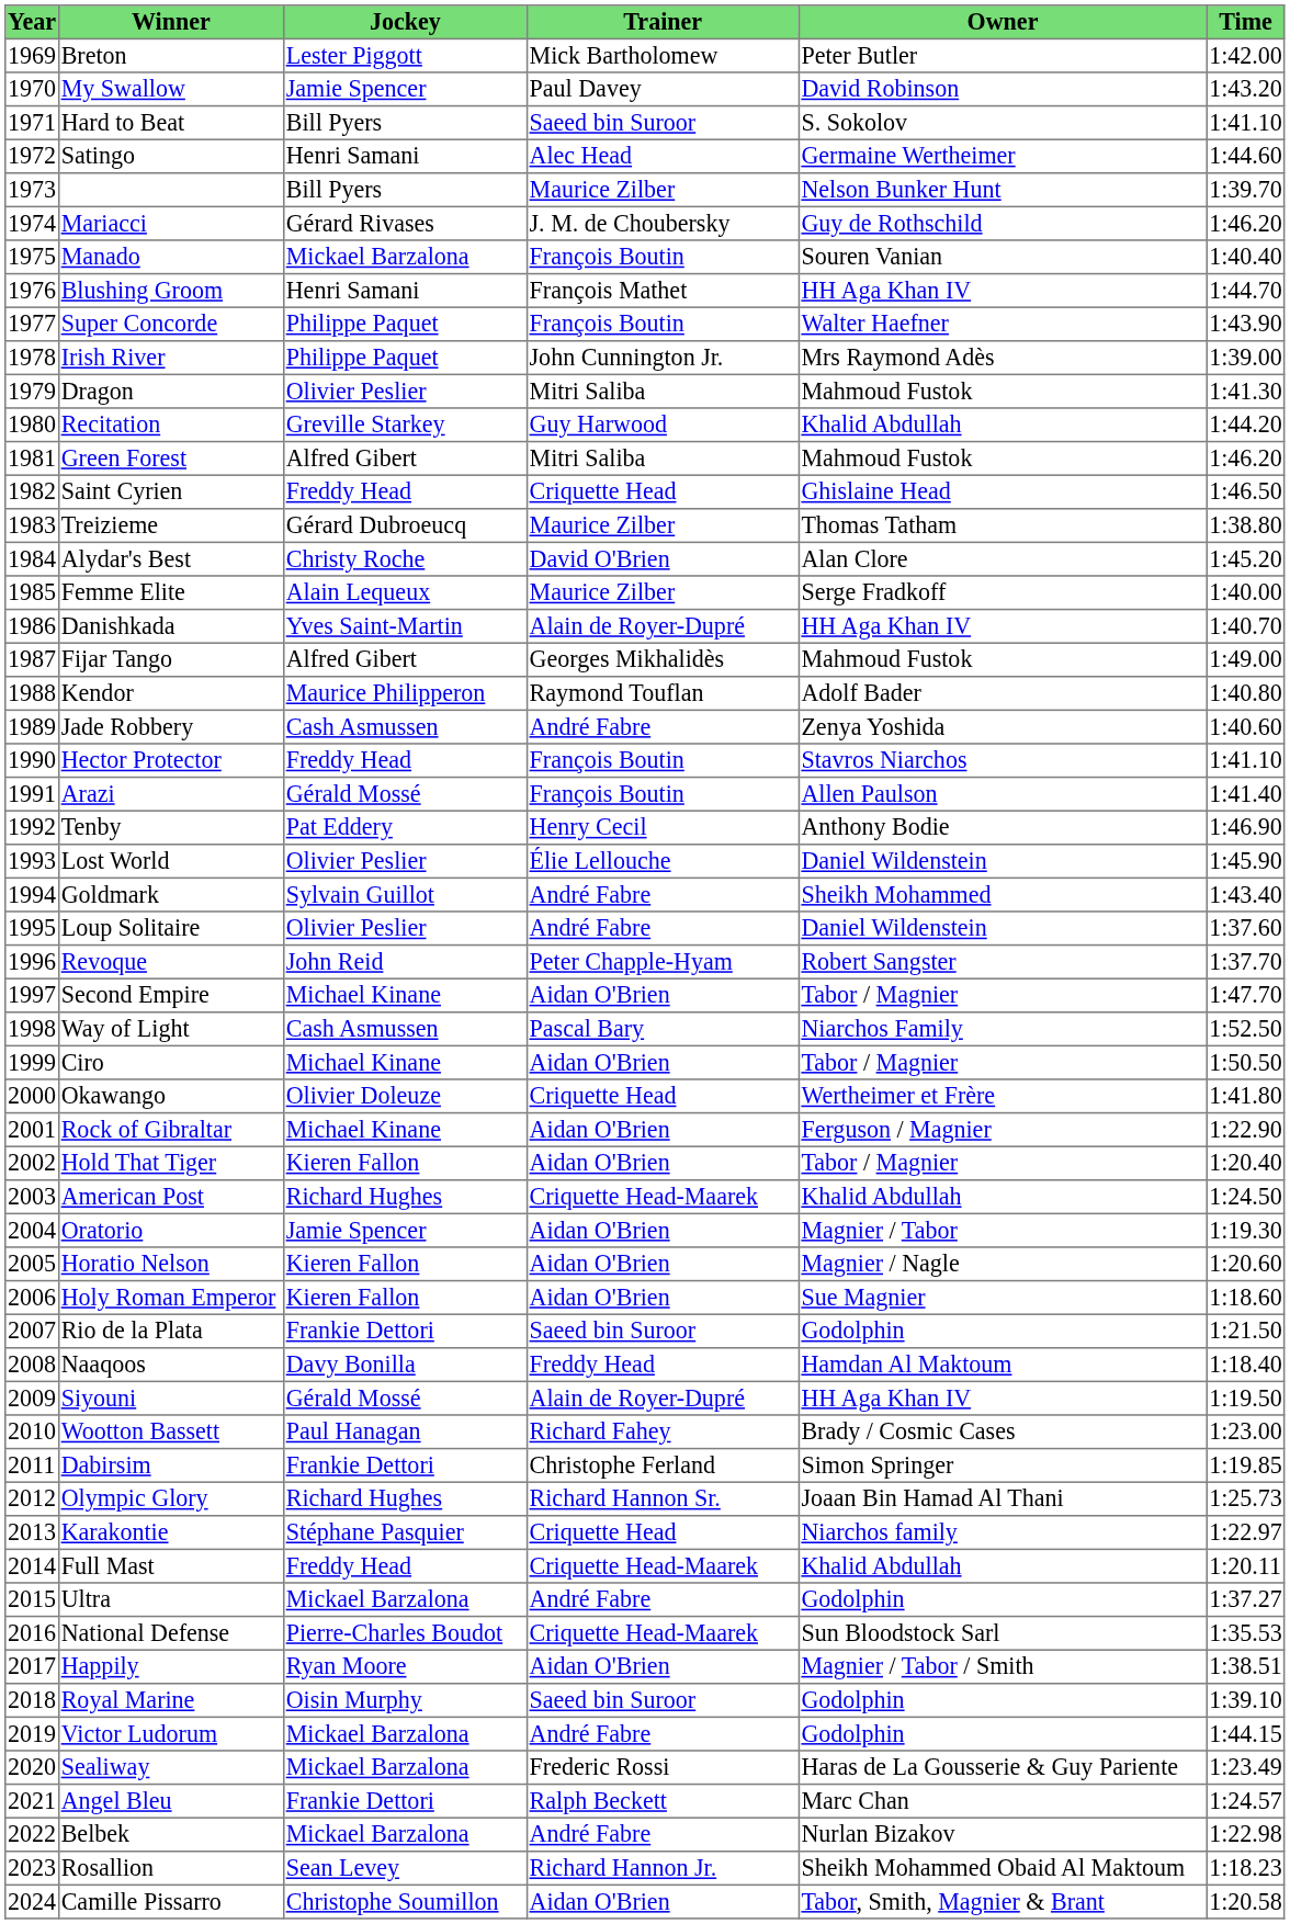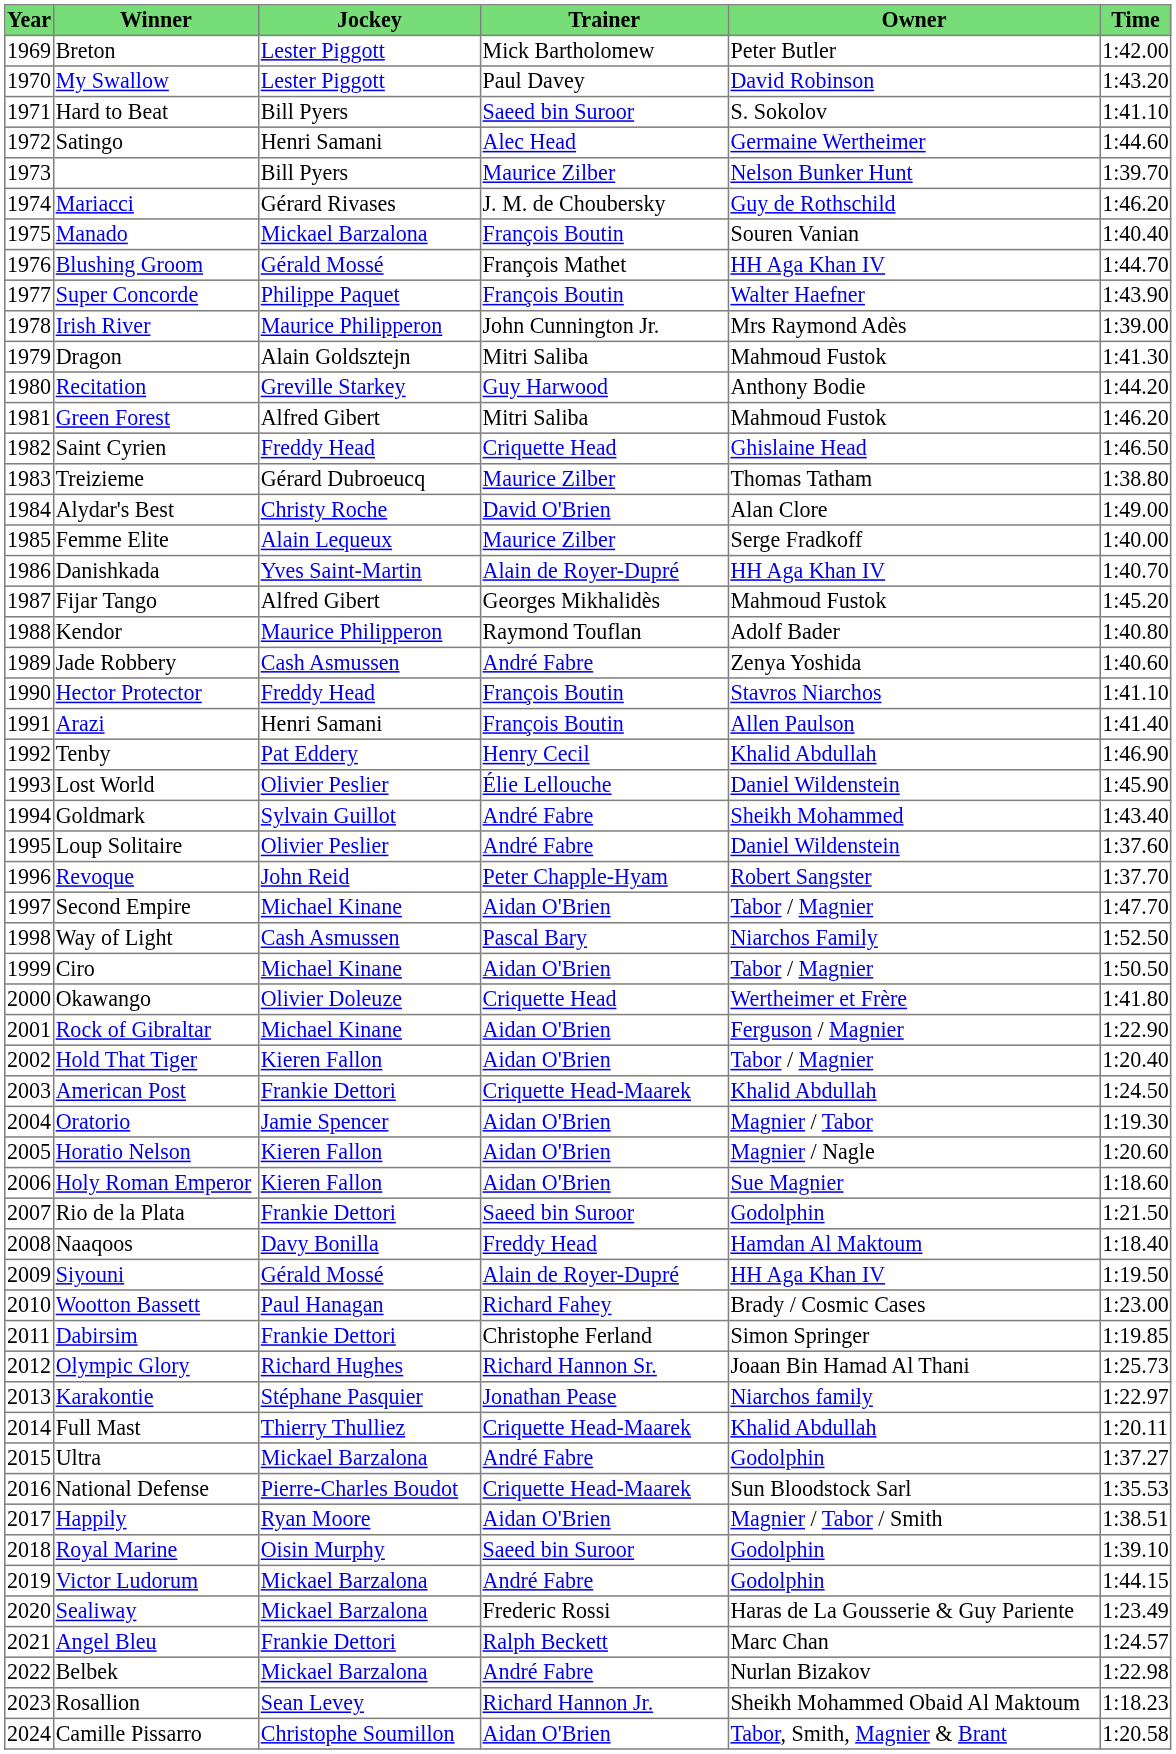 <table class = "sortable" | border="1" style="border-collapse: collapse; font-size:90%">
 <tr bgcolor="#77dd77" align="center">
 <th>Year</th>
 <th>Winner</th>
 <th>Jockey</th>
 <th>Trainer</th>
 <th>Owner</th>
 <th>Time</th>
 </tr>
 <tr>
 <td>1969</td>
 <td width=131px>Breton</td>
 <td width=142px><a href='#'>Lester Piggott</a></td>
 <td width=159px>Mick Bartholomew</td>
 <td width=240px>Peter Butler</td>
 <td>1:42.00</td>
 </tr>
 <tr>
 <td>1970</td>
 <td><a href='#'>My Swallow</a></td>
-<td><a href='#'>Jamie Spencer</a></td>
+<td><a href='#'>Lester Piggott</a></td>
 <td>Paul Davey</td>
 <td><a href='#'>David Robinson</a></td>
 <td>1:43.20</td>
 </tr>
 <tr>
 <td>1971</td>
 <td>Hard to Beat</td>
 <td>Bill Pyers</td>
 <td><a href='#'>Saeed bin Suroor</a></td>
 <td>S. Sokolov</td>
 <td>1:41.10</td>
 </tr>
 <tr>
 <td>1972</td>
 <td>Satingo</td>
 <td>Henri Samani</td>
 <td><a href='#'>Alec Head</a></td>
 <td><a href='#'>Germaine Wertheimer</a></td>
 <td>1:44.60</td>
 </tr>
 <tr>
 <td>1973</td>
 <td></td>
 <td>Bill Pyers</td>
 <td><a href='#'>Maurice Zilber</a></td>
 <td><a href='#'>Nelson Bunker Hunt</a></td>
 <td>1:39.70</td>
 </tr>
 <tr>
 <td>1974</td>
 <td><a href='#'>Mariacci</a></td>
 <td>Gérard Rivases</td>
 <td>J. M. de Choubersky </td>
 <td><a href='#'>Guy de Rothschild</a></td>
 <td>1:46.20</td>
 </tr>
 <tr>
 <td>1975</td>
 <td><a href='#'>Manado</a></td>
 <td><a href='#'>Mickael Barzalona</a></td>
 <td><a href='#'>François Boutin</a></td>
 <td>Souren Vanian</td>
 <td>1:40.40</td>
 </tr>
 <tr>
 <td>1976</td>
 <td><a href='#'>Blushing Groom</a></td>
-<td>Henri Samani</td>
+<td><a href='#'>Gérald Mossé</a></td>
 <td>François Mathet</td>
 <td><a href='#'>HH Aga Khan IV</a></td>
 <td>1:44.70</td>
 </tr>
 <tr>
 <td>1977</td>
 <td><a href='#'>Super Concorde</a></td>
 <td><a href='#'>Philippe Paquet</a></td>
 <td><a href='#'>François Boutin</a></td>
 <td><a href='#'>Walter Haefner</a></td>
 <td>1:43.90</td>
 </tr>
 <tr>
 <td>1978</td>
 <td><a href='#'>Irish River</a></td>
-<td><a href='#'>Philippe Paquet</a></td>
+<td><a href='#'>Maurice Philipperon</a></td>
 <td>John Cunnington Jr.</td>
 <td>Mrs Raymond Adès</td>
 <td>1:39.00</td>
 </tr>
 <tr>
 <td>1979</td>
 <td>Dragon</td>
-<td><a href='#'>Olivier Peslier</a></td>
+<td>Alain Goldsztejn</td>
 <td>Mitri Saliba</td>
 <td>Mahmoud Fustok</td>
 <td>1:41.30</td>
 </tr>
 <tr>
 <td>1980</td>
 <td><a href='#'>Recitation</a></td>
 <td><a href='#'>Greville Starkey</a></td>
 <td><a href='#'>Guy Harwood</a></td>
-<td><a href='#'>Khalid Abdullah</a></td>
+<td>Anthony Bodie</td>
 <td>1:44.20</td>
 </tr>
 <tr>
 <td>1981</td>
 <td><a href='#'>Green Forest</a></td>
 <td>Alfred Gibert</td>
 <td>Mitri Saliba</td>
 <td>Mahmoud Fustok</td>
 <td>1:46.20</td>
 </tr>
 <tr>
 <td>1982</td>
 <td>Saint Cyrien</td>
 <td><a href='#'>Freddy Head</a></td>
 <td><a href='#'>Criquette Head</a></td>
 <td><a href='#'>Ghislaine Head</a></td>
 <td>1:46.50</td>
 </tr>
 <tr>
 <td>1983</td>
 <td>Treizieme</td>
 <td>Gérard Dubroeucq</td>
 <td><a href='#'>Maurice Zilber</a></td>
 <td>Thomas Tatham</td>
 <td>1:38.80</td>
 </tr>
 <tr>
 <td>1984</td>
 <td>Alydar's Best</td>
 <td><a href='#'>Christy Roche</a></td>
 <td><a href='#'>David O'Brien</a></td>
 <td>Alan Clore</td>
-<td>1:45.20</td>
+<td>1:49.00</td>
 </tr>
 <tr>
 <td>1985</td>
 <td>Femme Elite</td>
 <td><a href='#'>Alain Lequeux</a></td>
 <td><a href='#'>Maurice Zilber</a></td>
 <td>Serge Fradkoff</td>
 <td>1:40.00</td>
 </tr>
 <tr>
 <td>1986</td>
 <td>Danishkada</td>
 <td><a href='#'>Yves Saint-Martin</a></td>
 <td><a href='#'>Alain de Royer-Dupré</a></td>
 <td><a href='#'>HH Aga Khan IV</a></td>
 <td>1:40.70</td>
 </tr>
 <tr>
 <td>1987</td>
 <td>Fijar Tango</td>
 <td>Alfred Gibert</td>
 <td>Georges Mikhalidès</td>
 <td>Mahmoud Fustok</td>
-<td>1:49.00</td>
+<td>1:45.20</td>
 </tr>
 <tr>
 <td>1988</td>
 <td>Kendor</td>
 <td><a href='#'>Maurice Philipperon</a></td>
 <td>Raymond Touflan</td>
 <td>Adolf Bader</td>
 <td>1:40.80</td>
 </tr>
 <tr>
 <td>1989</td>
 <td>Jade Robbery</td>
 <td><a href='#'>Cash Asmussen</a></td>
 <td><a href='#'>André Fabre</a></td>
 <td>Zenya Yoshida</td>
 <td>1:40.60</td>
 </tr>
 <tr>
 <td>1990</td>
 <td><a href='#'>Hector Protector</a></td>
 <td><a href='#'>Freddy Head</a></td>
 <td><a href='#'>François Boutin</a></td>
 <td><a href='#'>Stavros Niarchos</a></td>
 <td>1:41.10</td>
 </tr>
 <tr>
 <td>1991</td>
 <td><a href='#'>Arazi</a></td>
-<td><a href='#'>Gérald Mossé</a></td>
+<td>Henri Samani</td>
 <td><a href='#'>François Boutin</a></td>
 <td><a href='#'>Allen Paulson</a></td>
 <td>1:41.40</td>
 </tr>
 <tr>
 <td>1992</td>
 <td>Tenby</td>
 <td><a href='#'>Pat Eddery</a></td>
 <td><a href='#'>Henry Cecil</a></td>
-<td>Anthony Bodie</td>
+<td><a href='#'>Khalid Abdullah</a></td>
 <td>1:46.90</td>
 </tr>
 <tr>
 <td>1993</td>
 <td>Lost World</td>
 <td><a href='#'>Olivier Peslier</a></td>
 <td><a href='#'>Élie Lellouche</a></td>
 <td><a href='#'>Daniel Wildenstein</a></td>
 <td>1:45.90</td>
 </tr>
 <tr>
 <td>1994</td>
 <td>Goldmark</td>
 <td><a href='#'>Sylvain Guillot</a></td>
 <td><a href='#'>André Fabre</a></td>
 <td><a href='#'>Sheikh Mohammed</a></td>
 <td>1:43.40</td>
 </tr>
 <tr>
 <td>1995</td>
 <td>Loup Solitaire</td>
 <td><a href='#'>Olivier Peslier</a></td>
 <td><a href='#'>André Fabre</a></td>
 <td><a href='#'>Daniel Wildenstein</a></td>
 <td>1:37.60</td>
 </tr>
 <tr>
 <td>1996</td>
 <td><a href='#'>Revoque</a></td>
 <td><a href='#'>John Reid</a></td>
 <td><a href='#'>Peter Chapple-Hyam</a></td>
 <td><a href='#'>Robert Sangster</a></td>
 <td>1:37.70</td>
 </tr>
 <tr>
 <td>1997</td>
 <td>Second Empire</td>
 <td><a href='#'>Michael Kinane</a></td>
 <td><a href='#'>Aidan O'Brien</a></td>
 <td><a href='#'>Tabor</a> / <a href='#'>Magnier</a></td>
 <td>1:47.70</td>
 </tr>
 <tr>
 <td>1998</td>
 <td>Way of Light</td>
 <td><a href='#'>Cash Asmussen</a></td>
 <td><a href='#'>Pascal Bary</a></td>
 <td><a href='#'>Niarchos Family</a></td>
 <td>1:52.50</td>
 </tr>
 <tr>
 <td>1999</td>
 <td>Ciro</td>
 <td><a href='#'>Michael Kinane</a></td>
 <td><a href='#'>Aidan O'Brien</a></td>
 <td><a href='#'>Tabor</a> / <a href='#'>Magnier</a></td>
 <td>1:50.50</td>
 </tr>
 <tr>
 <td>2000</td>
 <td>Okawango</td>
 <td><a href='#'>Olivier Doleuze</a></td>
 <td><a href='#'>Criquette Head</a></td>
 <td><a href='#'>Wertheimer et Frère</a></td>
 <td>1:41.80</td>
 </tr>
 <tr>
 <td>2001</td>
 <td><a href='#'>Rock of Gibraltar</a></td>
 <td><a href='#'>Michael Kinane</a></td>
 <td><a href='#'>Aidan O'Brien</a></td>
 <td><a href='#'>Ferguson</a> / <a href='#'>Magnier</a></td>
 <td>1:22.90</td>
 </tr>
 <tr>
 <td>2002</td>
 <td><a href='#'>Hold That Tiger</a></td>
 <td><a href='#'>Kieren Fallon</a></td>
 <td><a href='#'>Aidan O'Brien</a></td>
 <td><a href='#'>Tabor</a> / <a href='#'>Magnier</a></td>
 <td>1:20.40</td>
 </tr>
 <tr>
 <td>2003</td>
 <td><a href='#'>American Post</a></td>
-<td><a href='#'>Richard Hughes</a></td>
+<td><a href='#'>Frankie Dettori</a></td>
 <td><a href='#'>Criquette Head-Maarek</a></td>
 <td><a href='#'>Khalid Abdullah</a></td>
 <td>1:24.50</td>
 </tr>
 <tr>
 <td>2004</td>
 <td><a href='#'>Oratorio</a></td>
 <td><a href='#'>Jamie Spencer</a></td>
 <td><a href='#'>Aidan O'Brien</a></td>
 <td><a href='#'>Magnier</a> / <a href='#'>Tabor</a></td>
 <td>1:19.30</td>
 </tr>
 <tr>
 <td>2005</td>
 <td><a href='#'>Horatio Nelson</a></td>
 <td><a href='#'>Kieren Fallon</a></td>
 <td><a href='#'>Aidan O'Brien</a></td>
 <td><a href='#'>Magnier</a> / Nagle </td>
 <td>1:20.60</td>
 </tr>
 <tr>
 <td>2006</td>
 <td><span><a href='#'>Holy Roman Emperor</a></span></td>
 <td><a href='#'>Kieren Fallon</a></td>
 <td><a href='#'>Aidan O'Brien</a></td>
 <td><a href='#'>Sue Magnier</a></td>
 <td>1:18.60</td>
 </tr>
 <tr>
 <td>2007</td>
 <td>Rio de la Plata</td>
 <td><a href='#'>Frankie Dettori</a></td>
 <td><a href='#'>Saeed bin Suroor</a></td>
 <td><a href='#'>Godolphin</a></td>
 <td>1:21.50</td>
 </tr>
 <tr>
 <td>2008</td>
 <td>Naaqoos</td>
 <td><a href='#'>Davy Bonilla</a></td>
 <td><a href='#'>Freddy Head</a></td>
 <td><a href='#'>Hamdan Al Maktoum</a></td>
 <td>1:18.40</td>
 </tr>
 <tr>
 <td>2009</td>
 <td><a href='#'>Siyouni</a></td>
 <td><a href='#'>Gérald Mossé</a></td>
 <td><a href='#'>Alain de Royer-Dupré</a></td>
 <td><a href='#'>HH Aga Khan IV</a></td>
 <td>1:19.50</td>
 </tr>
 <tr>
 <td>2010</td>
 <td><a href='#'>Wootton Bassett</a></td>
 <td><a href='#'>Paul Hanagan</a></td>
 <td><a href='#'>Richard Fahey</a></td>
 <td>Brady / Cosmic Cases </td>
 <td>1:23.00</td>
 </tr>
 <tr>
 <td>2011</td>
 <td><a href='#'>Dabirsim</a></td>
 <td><a href='#'>Frankie Dettori</a></td>
 <td>Christophe Ferland</td>
 <td>Simon Springer</td>
 <td>1:19.85</td>
 </tr>
 <tr>
 <td>2012</td>
 <td><a href='#'>Olympic Glory</a></td>
 <td><a href='#'>Richard Hughes</a></td>
 <td><a href='#'>Richard Hannon Sr.</a></td>
 <td>Joaan Bin Hamad Al Thani</td>
 <td>1:25.73</td>
 </tr>
 <tr>
 <td>2013</td>
 <td><a href='#'>Karakontie</a></td>
 <td><a href='#'>Stéphane Pasquier</a></td>
-<td><a href='#'>Criquette Head</a></td>
+<td><a href='#'>Jonathan Pease</a></td>
 <td><a href='#'>Niarchos family</a></td>
 <td>1:22.97</td>
 </tr>
 <tr>
 <td>2014</td>
 <td>Full Mast </td>
-<td><a href='#'>Freddy Head</a></td>
+<td><a href='#'>Thierry Thulliez</a></td>
 <td><a href='#'>Criquette Head-Maarek</a></td>
 <td><a href='#'>Khalid Abdullah</a></td>
 <td>1:20.11</td>
 </tr>
 <tr>
 <td>2015</td>
 <td>Ultra</td>
 <td><a href='#'>Mickael Barzalona</a></td>
 <td><a href='#'>André Fabre</a></td>
 <td><a href='#'>Godolphin</a></td>
 <td>1:37.27</td>
 </tr>
 <tr>
 <td>2016</td>
 <td>National Defense</td>
 <td><a href='#'>Pierre-Charles Boudot</a></td>
 <td><a href='#'>Criquette Head-Maarek</a></td>
 <td>Sun Bloodstock Sarl</td>
 <td>1:35.53</td>
 </tr>
 <tr>
 <td>2017</td>
 <td><a href='#'>Happily</a></td>
 <td><a href='#'>Ryan Moore</a></td>
 <td><a href='#'>Aidan O'Brien</a></td>
 <td><a href='#'>Magnier</a> / <a href='#'>Tabor</a> / Smith </td>
 <td>1:38.51</td>
 </tr>
 <tr>
 <td>2018</td>
 <td><a href='#'>Royal Marine</a></td>
 <td><a href='#'>Oisin Murphy</a></td>
 <td><a href='#'>Saeed bin Suroor</a></td>
 <td><a href='#'>Godolphin</a></td>
 <td>1:39.10</td>
 </tr>
 <tr>
 <td>2019</td>
 <td><a href='#'>Victor Ludorum</a></td>
 <td><a href='#'>Mickael Barzalona</a></td>
 <td><a href='#'>André Fabre</a></td>
 <td><a href='#'>Godolphin</a></td>
 <td>1:44.15</td>
 </tr>
 <tr>
 <td>2020</td>
 <td><a href='#'>Sealiway</a></td>
 <td><a href='#'>Mickael Barzalona</a></td>
 <td>Frederic Rossi</td>
 <td>Haras de La Gousserie & Guy Pariente</td>
 <td>1:23.49</td>
 </tr>
 <tr>
 <td>2021</td>
 <td><a href='#'>Angel Bleu</a></td>
 <td><a href='#'>Frankie Dettori</a></td>
 <td><a href='#'>Ralph Beckett</a></td>
 <td>Marc Chan</td>
 <td>1:24.57</td>
 </tr>
 <tr>
 <td>2022</td>
 <td>Belbek</td>
 <td><a href='#'>Mickael Barzalona</a></td>
 <td><a href='#'>André Fabre</a></td>
 <td>Nurlan Bizakov</td>
 <td>1:22.98</td>
 </tr>
 <tr>
 <td>2023</td>
 <td>Rosallion</td>
 <td><a href='#'>Sean Levey</a></td>
 <td><a href='#'>Richard Hannon Jr.</a></td>
 <td>Sheikh Mohammed Obaid Al Maktoum</td>
 <td>1:18.23</td>
 </tr>
 <tr>
 <td>2024</td>
 <td>Camille Pissarro</td>
 <td><a href='#'>Christophe Soumillon</a></td>
 <td><a href='#'>Aidan O'Brien</a></td>
 <td><a href='#'>Tabor</a>, Smith, <a href='#'>Magnier</a> & <a href='#'>Brant</a></td>
 <td>1:20.58</td>
 </tr>
 </table>
